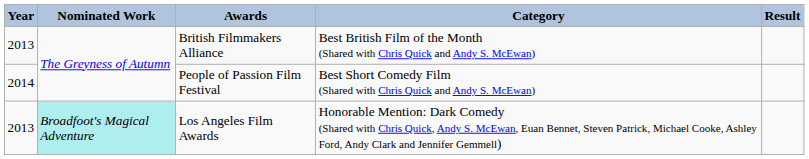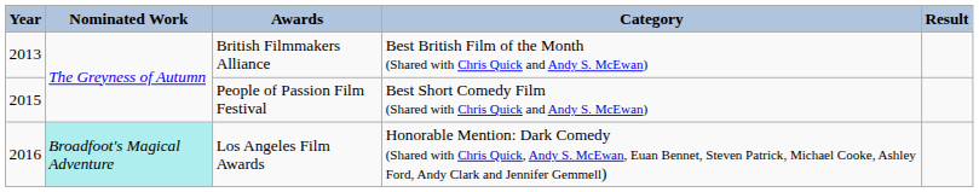 <table class="wikitable" style="font-size:90%">
 <tr style="text-align:center;">
 <th style="background:#B0C4DE;">Year</th>
 <th style="background:#B0C4DE;">Nominated Work</th>
 <th style="background:#B0C4DE;">Awards</th>
 <th style="background:#B0C4DE;">Category</th>
 <th style="background:#B0C4DE;">Result</th>
 </tr>
 <tr>
 <td>2013</td>
 <td rowspan=2><em><a href='#'>The Greyness of Autumn</a></em></td>
 <td>British Filmmakers Alliance</td>
 <td>Best British Film of the Month<br><small>(Shared with <a href='#'>Chris Quick</a> and <a href='#'>Andy S. McEwan</a>)</small></td>
 <td></td>
 </tr>
 <tr>
-<td>2014</td>
+<td>2015</td>
 <td>People of Passion Film Festival</td>
 <td>Best Short Comedy Film<br><small>(Shared with <a href='#'>Chris Quick</a> and <a href='#'>Andy S. McEwan</a>)</small></td>
 <td></td>
 </tr>
 <tr>
-<td>2013</td>
+<td>2016</td>
 <td style="background: paleturquoise;"><em>Broadfoot's Magical Adventure</em></td>
 <td>Los Angeles Film Awards</td>
 <td>Honorable Mention: Dark Comedy<br><small>(Shared with <a href='#'>Chris Quick</a>, <a href='#'>Andy S. McEwan</a>, Euan Bennet, Steven Patrick, Michael Cooke, Ashley Ford, Andy Clark and Jennifer Gemmell</small>)</td>
 <td></td>
 </tr>
 </table>
